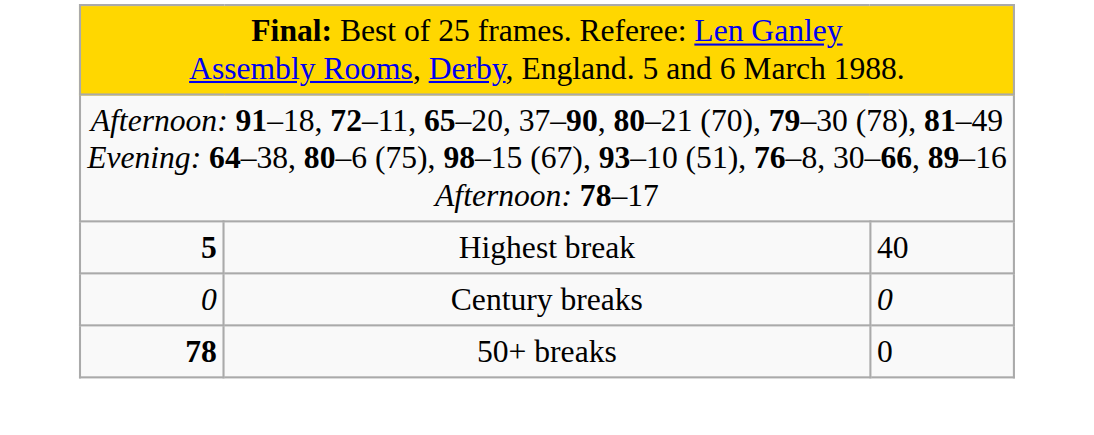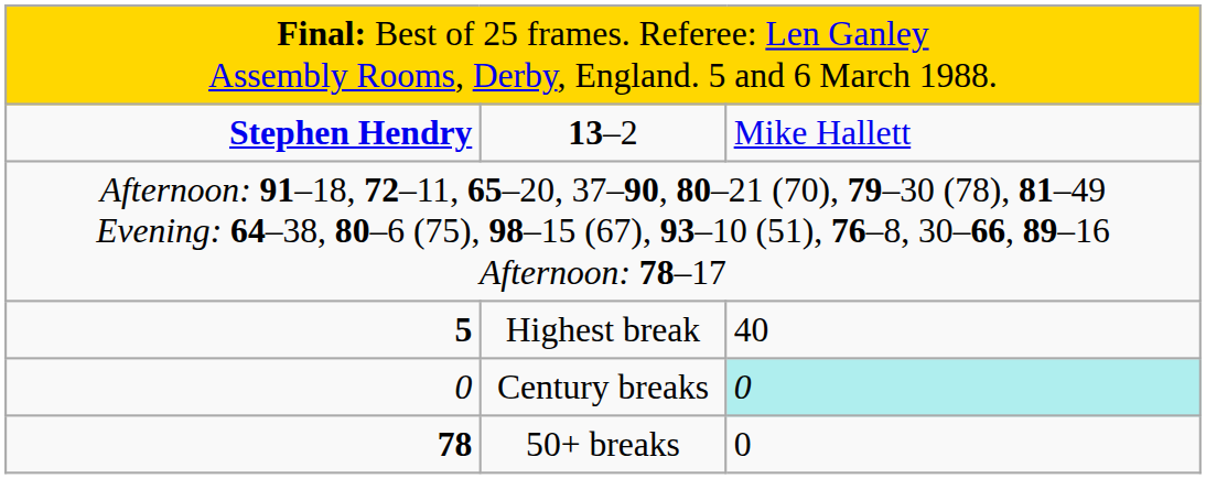 <table class="wikitable" style="font-size: 95%; margin: 1em auto 1em auto;">
 <tr>
 <td colspan="3" align="center" bgcolor="#ffd700"><strong>Final:</strong> Best of 25 frames. Referee: <a href='#'>Len Ganley</a> <br><a href='#'>Assembly Rooms</a>, <a href='#'>Derby</a>, England. 5 and 6 March 1988.</td>
+</tr>
+<tr>
+<td width="200" align="right"><strong><a href='#'>Stephen Hendry</a></strong> <br></td>
+<td width="100" align="center"><strong>13</strong>–2</td>
+<td width="200"><a href='#'>Mike Hallett</a> <br></td>
 </tr>
 <tr>
 <td colspan="3" align="center" style="font-size: 100%"><em>Afternoon:</em> <strong>91</strong>–18, <strong>72</strong>–11, <strong>65</strong>–20, 37–<strong>90</strong>, <strong>80</strong>–21 (70), <strong>79</strong>–30 (78), <strong>81</strong>–49 <br><em>Evening:</em> <strong>64</strong>–38, <strong>80</strong>–6 (75), <strong>98</strong>–15 (67), <strong>93</strong>–10 (51), <strong>76</strong>–8, 30–<strong>66</strong>, <strong>89</strong>–16 <br><em>Afternoon:</em> <strong>78</strong>–17</td>
 </tr>
 <tr>
 <td align="right"><strong>5</strong></td>
 <td align="center">Highest break</td>
 <td align="left">40</td>
 </tr>
 <tr>
 <td align="right"><em>0</em></td>
 <td align="center">Century breaks</td>
-<td align="left"><em>0</em></td>
+<td align="left" style="background: paleturquoise;"><em>0</em></td>
 </tr>
 <tr>
 <td align="right"><strong>78</strong></td>
 <td align="center">50+ breaks</td>
 <td align="left">0</td>
 </tr>
 </table>
